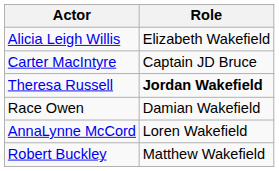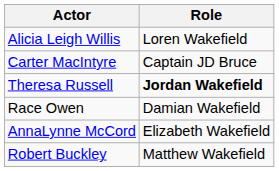 <table class="wikitable">
 <tr>
 <th>Actor</th>
 <th>Role</th>
 </tr>
 <tr>
 <td><a href='#'>Alicia Leigh Willis</a></td>
-<td>Elizabeth Wakefield</td>
+<td>Loren Wakefield</td>
 </tr>
 <tr>
 <td><a href='#'>Carter MacIntyre</a></td>
 <td>Captain JD Bruce</td>
 </tr>
 <tr>
 <td><a href='#'>Theresa Russell</a></td>
 <td><strong>Jordan Wakefield</strong></td>
 </tr>
 <tr>
 <td>Race Owen</td>
 <td>Damian Wakefield</td>
 </tr>
 <tr>
 <td><a href='#'>AnnaLynne McCord</a></td>
-<td>Loren Wakefield</td>
+<td>Elizabeth Wakefield</td>
 </tr>
 <tr>
 <td><a href='#'>Robert Buckley</a></td>
 <td>Matthew Wakefield</td>
 </tr>
 </table>
